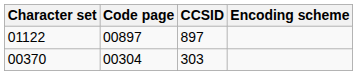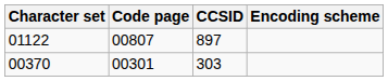 <table class="wikitable">
 <tr>
 <th>Character set</th>
 <th>Code page</th>
 <th>CCSID</th>
 <th>Encoding scheme</th>
 </tr>
 <tr>
 <td>01122</td>
-<td>00897</td>
+<td>00807</td>
 <td>897</td>
 <td></td>
 </tr>
 <tr>
 <td>00370</td>
-<td>00304</td>
+<td>00301</td>
 <td>303</td>
 <td></td>
 </tr>
 </table>
